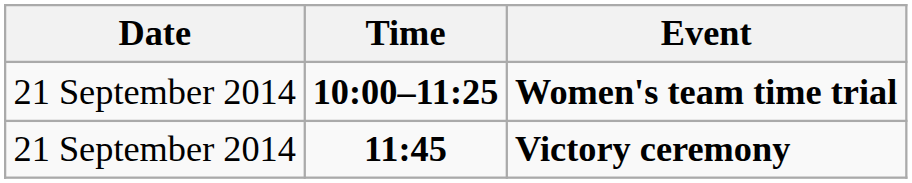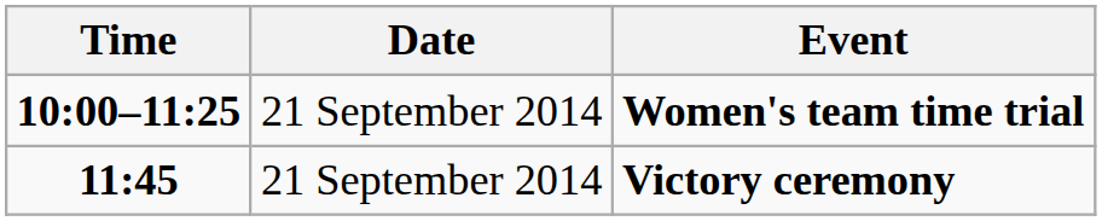 <table class="wikitable">
 <tr>
+<th>Time</th>
 <th>Date</th>
-<th>Time</th>
 <th>Event</th>
 </tr>
 <tr>
+<td><strong>10:00–11:25</strong></td>
 <td>21 September 2014</td>
-<td><strong>10:00–11:25</strong></td>
 <td><strong>Women's team time trial</strong></td>
 </tr>
 <tr>
+<td align=center><strong>11:45</strong></td>
 <td>21 September 2014</td>
-<td align=center><strong>11:45</strong></td>
 <td><strong>Victory ceremony</strong></td>
 </tr>
 </table>
